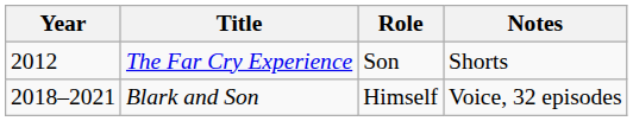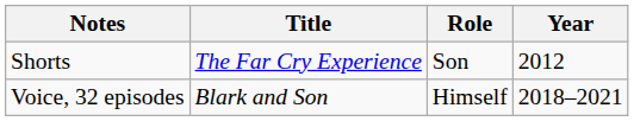 <table class="wikitable">
 <tr>
-<th>Year</th>
+<th>Notes</th>
 <th>Title</th>
 <th>Role</th>
-<th>Notes</th>
+<th>Year</th>
 </tr>
 <tr>
-<td>2012</td>
+<td>Shorts</td>
 <td><em><a href='#'>The Far Cry Experience</a></em></td>
 <td>Son</td>
-<td>Shorts</td>
+<td>2012</td>
 </tr>
 <tr>
-<td>2018–2021</td>
+<td>Voice, 32 episodes</td>
 <td><em>Blark and Son</em></td>
 <td>Himself</td>
-<td>Voice, 32 episodes</td>
+<td>2018–2021</td>
 </tr>
 </table>
